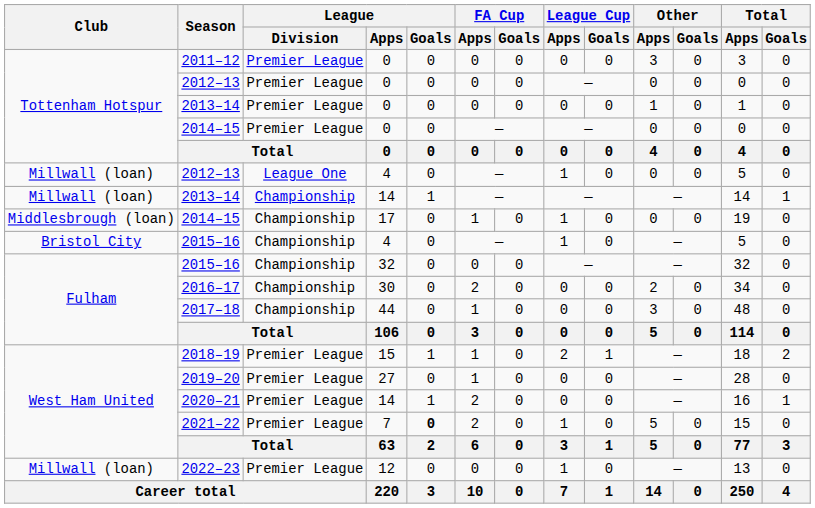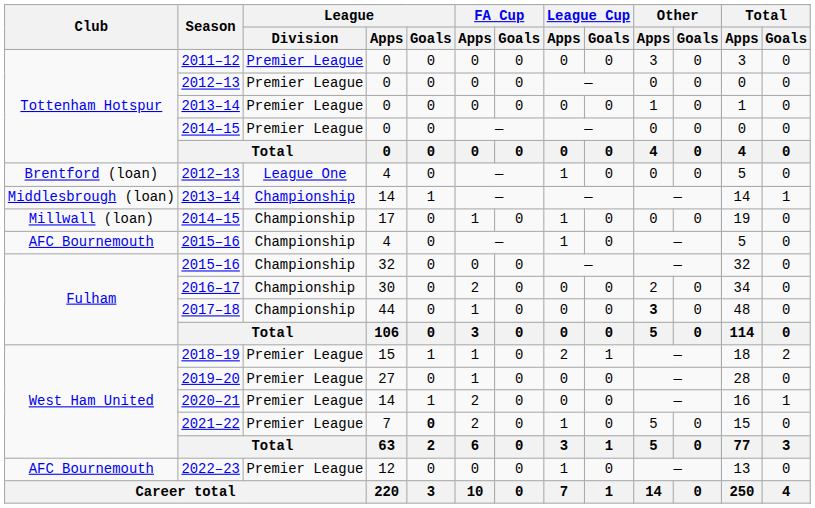 <table class=wikitable style=text-align:center>
 <tr>
 <th rowspan=2>Club</th>
 <th rowspan=2>Season</th>
 <th colspan=3>League</th>
 <th colspan=2><a href='#'>FA Cup</a></th>
 <th colspan=2><a href='#'>League Cup</a></th>
 <th colspan=2>Other</th>
 <th colspan=2>Total</th>
 </tr>
 <tr>
 <th>Division</th>
 <th>Apps</th>
 <th>Goals</th>
 <th>Apps</th>
 <th>Goals</th>
 <th>Apps</th>
 <th>Goals</th>
 <th>Apps</th>
 <th>Goals</th>
 <th>Apps</th>
 <th>Goals</th>
 </tr>
 <tr>
 <td rowspan=5><a href='#'>Tottenham Hotspur</a></td>
 <td><a href='#'>2011–12</a></td>
 <td><a href='#'>Premier League</a></td>
 <td>0</td>
 <td>0</td>
 <td>0</td>
 <td>0</td>
 <td>0</td>
 <td>0</td>
 <td>3</td>
 <td>0</td>
 <td>3</td>
 <td>0</td>
 </tr>
 <tr>
 <td><a href='#'>2012–13</a></td>
 <td>Premier League</td>
 <td>0</td>
 <td>0</td>
 <td>0</td>
 <td>0</td>
 <td colspan=2>—</td>
 <td>0</td>
 <td>0</td>
 <td>0</td>
 <td>0</td>
 </tr>
 <tr>
 <td><a href='#'>2013–14</a></td>
 <td>Premier League</td>
 <td>0</td>
 <td>0</td>
 <td>0</td>
 <td>0</td>
 <td>0</td>
 <td>0</td>
 <td>1</td>
 <td>0</td>
 <td>1</td>
 <td>0</td>
 </tr>
 <tr>
 <td><a href='#'>2014–15</a></td>
 <td>Premier League</td>
 <td>0</td>
 <td>0</td>
 <td colspan=2>—</td>
 <td colspan=2>—</td>
 <td>0</td>
 <td>0</td>
 <td>0</td>
 <td>0</td>
 </tr>
 <tr>
 <th colspan=2>Total</th>
 <th>0</th>
 <th>0</th>
 <th>0</th>
 <th>0</th>
 <th>0</th>
 <th>0</th>
 <th>4</th>
 <th>0</th>
 <th>4</th>
 <th>0</th>
 </tr>
 <tr>
-<td><a href='#'>Millwall</a> (loan)</td>
+<td><a href='#'>Brentford</a> (loan)</td>
 <td><a href='#'>2012–13</a></td>
 <td><a href='#'>League One</a></td>
 <td>4</td>
 <td>0</td>
 <td colspan=2>—</td>
 <td>1</td>
 <td>0</td>
 <td>0</td>
 <td>0</td>
 <td>5</td>
 <td>0</td>
 </tr>
 <tr>
-<td><a href='#'>Millwall</a> (loan)</td>
+<td><a href='#'>Middlesbrough</a> (loan)</td>
 <td><a href='#'>2013–14</a></td>
 <td><a href='#'>Championship</a></td>
 <td>14</td>
 <td>1</td>
 <td colspan=2>—</td>
 <td colspan=2>—</td>
 <td colspan=2>—</td>
 <td>14</td>
 <td>1</td>
 </tr>
 <tr>
-<td><a href='#'>Middlesbrough</a> (loan)</td>
+<td><a href='#'>Millwall</a> (loan)</td>
 <td><a href='#'>2014–15</a></td>
 <td>Championship</td>
 <td>17</td>
 <td>0</td>
 <td>1</td>
 <td>0</td>
 <td>1</td>
 <td>0</td>
 <td>0</td>
 <td>0</td>
 <td>19</td>
 <td>0</td>
 </tr>
 <tr>
-<td><a href='#'>Bristol City</a></td>
+<td><a href='#'>AFC Bournemouth</a></td>
 <td><a href='#'>2015–16</a></td>
 <td>Championship</td>
 <td>4</td>
 <td>0</td>
 <td colspan=2>—</td>
 <td>1</td>
 <td>0</td>
 <td colspan=2>—</td>
 <td>5</td>
 <td>0</td>
 </tr>
 <tr>
 <td rowspan=4><a href='#'>Fulham</a></td>
 <td><a href='#'>2015–16</a></td>
 <td>Championship</td>
 <td>32</td>
 <td>0</td>
 <td>0</td>
 <td>0</td>
 <td colspan=2>—</td>
 <td colspan=2>—</td>
 <td>32</td>
 <td>0</td>
 </tr>
 <tr>
 <td><a href='#'>2016–17</a></td>
 <td>Championship</td>
 <td>30</td>
 <td>0</td>
 <td>2</td>
 <td>0</td>
 <td>0</td>
 <td>0</td>
 <td>2</td>
 <td>0</td>
 <td>34</td>
 <td>0</td>
 </tr>
 <tr>
 <td><a href='#'>2017–18</a></td>
 <td>Championship</td>
 <td>44</td>
 <td>0</td>
 <td>1</td>
 <td>0</td>
 <td>0</td>
 <td>0</td>
-<td>3</td>
+<td><strong>3</strong></td>
 <td>0</td>
 <td>48</td>
 <td>0</td>
 </tr>
 <tr>
 <th colspan=2>Total</th>
 <th>106</th>
 <th>0</th>
 <th>3</th>
 <th>0</th>
 <th>0</th>
 <th>0</th>
 <th>5</th>
 <th>0</th>
 <th>114</th>
 <th>0</th>
 </tr>
 <tr>
 <td rowspan=5><a href='#'>West Ham United</a></td>
 <td><a href='#'>2018–19</a></td>
 <td>Premier League</td>
 <td>15</td>
 <td>1</td>
 <td>1</td>
 <td>0</td>
 <td>2</td>
 <td>1</td>
 <td colspan=2>—</td>
 <td>18</td>
 <td>2</td>
 </tr>
 <tr>
 <td><a href='#'>2019–20</a></td>
 <td>Premier League</td>
 <td>27</td>
 <td>0</td>
 <td>1</td>
 <td>0</td>
 <td>0</td>
 <td>0</td>
 <td colspan=2>—</td>
 <td>28</td>
 <td>0</td>
 </tr>
 <tr>
 <td><a href='#'>2020–21</a></td>
 <td>Premier League</td>
 <td>14</td>
 <td>1</td>
 <td>2</td>
 <td>0</td>
 <td>0</td>
 <td>0</td>
 <td colspan=2>—</td>
 <td>16</td>
 <td>1</td>
 </tr>
 <tr>
 <td><a href='#'>2021–22</a></td>
 <td>Premier League</td>
 <td>7</td>
 <td><strong>0</strong></td>
 <td>2</td>
 <td>0</td>
 <td>1</td>
 <td>0</td>
 <td>5</td>
 <td>0</td>
 <td>15</td>
 <td>0</td>
 </tr>
 <tr>
 <th colspan=2>Total</th>
 <th>63</th>
 <th>2</th>
 <th>6</th>
 <th>0</th>
 <th>3</th>
 <th>1</th>
 <th>5</th>
 <th>0</th>
 <th>77</th>
 <th>3</th>
 </tr>
 <tr>
-<td><a href='#'>Millwall</a> (loan)</td>
+<td><a href='#'>AFC Bournemouth</a></td>
 <td><a href='#'>2022–23</a></td>
 <td>Premier League</td>
 <td>12</td>
 <td>0</td>
 <td>0</td>
 <td>0</td>
 <td>1</td>
 <td>0</td>
 <td colspan=2>—</td>
 <td>13</td>
 <td>0</td>
 </tr>
 <tr>
 <th colspan=3>Career total</th>
 <th>220</th>
 <th>3</th>
 <th>10</th>
 <th>0</th>
 <th>7</th>
 <th>1</th>
 <th>14</th>
 <th>0</th>
 <th>250</th>
 <th>4</th>
 </tr>
 </table>
